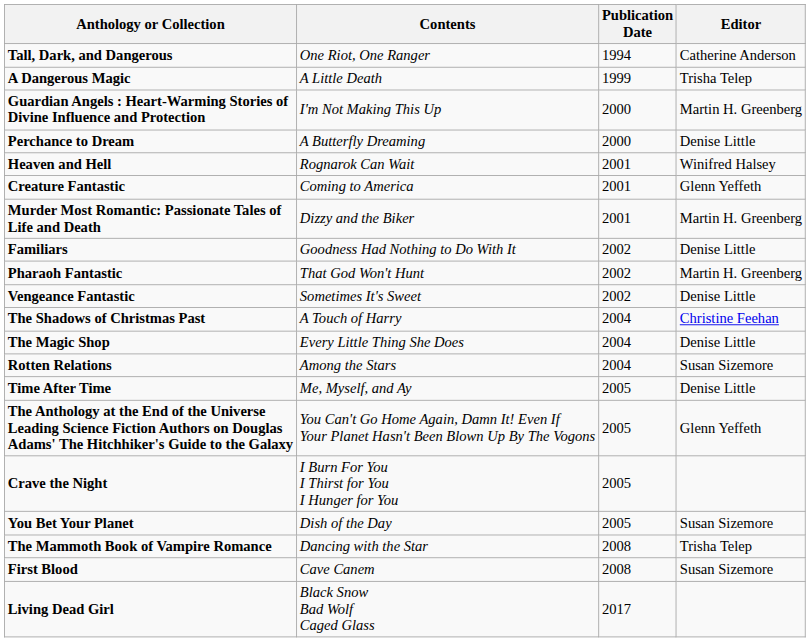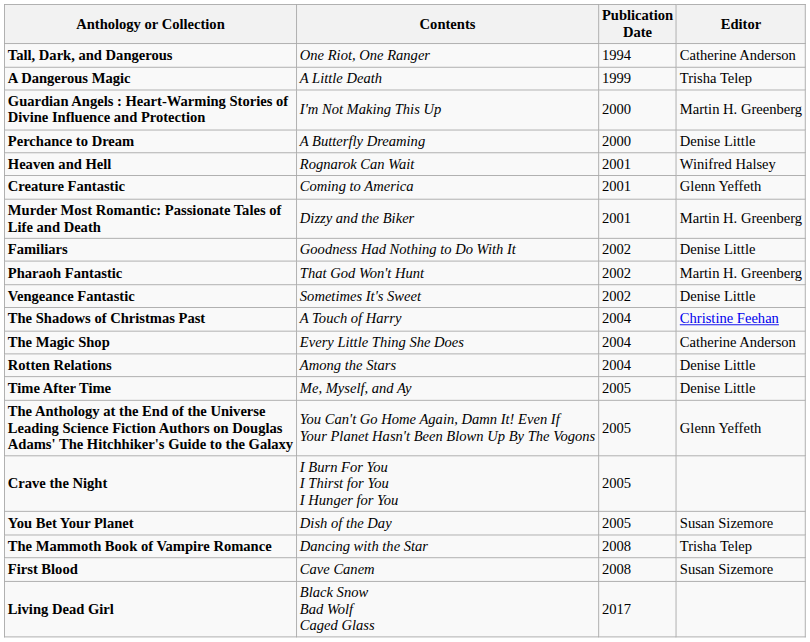 <table class="wikitable">
 <tr>
 <th>Anthology or Collection</th>
 <th>Contents</th>
 <th>Publication<br>Date</th>
 <th>Editor</th>
 </tr>
 <tr>
 <td><strong>Tall, Dark, and Dangerous</strong></td>
 <td><em>One Riot, One Ranger</em></td>
 <td>1994</td>
 <td>Catherine Anderson</td>
 </tr>
 <tr>
 <td><strong>A Dangerous Magic</strong></td>
 <td><em>A Little Death</em></td>
 <td>1999</td>
 <td>Trisha Telep</td>
 </tr>
 <tr>
 <td><strong>Guardian Angels : Heart-Warming Stories of</strong><br><strong>Divine Influence and Protection</strong></td>
 <td><em>I'm Not Making This Up</em></td>
 <td>2000</td>
 <td>Martin H. Greenberg</td>
 </tr>
 <tr>
 <td><strong>Perchance to Dream</strong></td>
 <td><em>A Butterfly Dreaming</em></td>
 <td>2000</td>
 <td>Denise Little</td>
 </tr>
 <tr>
 <td><strong>Heaven and Hell</strong></td>
 <td><em>Rognarok Can Wait</em></td>
 <td>2001</td>
 <td>Winifred Halsey</td>
 </tr>
 <tr>
 <td><strong>Creature Fantastic</strong></td>
 <td><em>Coming to America</em></td>
 <td>2001</td>
 <td>Glenn Yeffeth</td>
 </tr>
 <tr>
 <td><strong>Murder Most Romantic: Passionate Tales of</strong><br><strong>Life and Death</strong></td>
 <td><em>Dizzy and the Biker</em></td>
 <td>2001</td>
 <td>Martin H. Greenberg</td>
 </tr>
 <tr>
 <td><strong>Familiars</strong></td>
 <td><em>Goodness Had Nothing to Do With It</em></td>
 <td>2002</td>
 <td>Denise Little</td>
 </tr>
 <tr>
 <td><strong>Pharaoh Fantastic</strong></td>
 <td><em>That God Won't Hunt</em></td>
 <td>2002</td>
 <td>Martin H. Greenberg</td>
 </tr>
 <tr>
 <td><strong>Vengeance Fantastic</strong></td>
 <td><em>Sometimes It's Sweet</em></td>
 <td>2002</td>
 <td>Denise Little</td>
 </tr>
 <tr>
 <td><strong>The Shadows of Christmas Past</strong></td>
 <td><em>A Touch of Harry</em></td>
 <td>2004</td>
 <td><a href='#'>Christine Feehan</a></td>
 </tr>
 <tr>
 <td><strong>The Magic Shop</strong></td>
 <td><em>Every Little Thing She Does</em></td>
 <td>2004</td>
-<td>Denise Little</td>
+<td>Catherine Anderson</td>
 </tr>
 <tr>
 <td><strong>Rotten Relations</strong></td>
 <td><em>Among the Stars</em></td>
 <td>2004</td>
-<td>Susan Sizemore</td>
+<td>Denise Little</td>
 </tr>
 <tr>
 <td><strong>Time After Time</strong></td>
 <td><em>Me, Myself, and Ay</em></td>
 <td>2005</td>
 <td>Denise Little</td>
 </tr>
 <tr>
 <td><strong>The Anthology at the End of the Universe</strong><br><strong>Leading Science Fiction Authors on Douglas</strong><br><strong>Adams' The Hitchhiker's Guide to the Galaxy</strong></td>
 <td><em>You Can't Go Home Again, Damn It! Even If</em><br><em>Your Planet Hasn't Been Blown Up By The Vogons</em></td>
 <td>2005</td>
 <td>Glenn Yeffeth</td>
 </tr>
 <tr>
 <td><strong>Crave the Night</strong></td>
 <td><em>I Burn For You</em><br><em>I Thirst for You</em><br><em>I Hunger for You</em></td>
 <td>2005</td>
 <td></td>
 </tr>
 <tr>
 <td><strong>You Bet Your Planet</strong></td>
 <td><em>Dish of the Day</em></td>
 <td>2005</td>
 <td>Susan Sizemore</td>
 </tr>
 <tr>
 <td><strong>The Mammoth Book of Vampire Romance</strong></td>
 <td><em>Dancing with the Star</em></td>
 <td>2008</td>
 <td>Trisha Telep</td>
 </tr>
 <tr>
 <td><strong>First Blood</strong></td>
 <td><em>Cave Canem</em></td>
 <td>2008</td>
 <td>Susan Sizemore</td>
 </tr>
 <tr>
 <td><strong>Living Dead Girl</strong></td>
 <td><em>Black Snow</em><br><em>Bad Wolf</em><br><em>Caged Glass</em></td>
 <td>2017</td>
 <td></td>
 </tr>
 </table>
